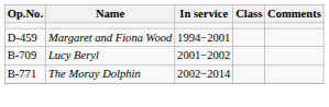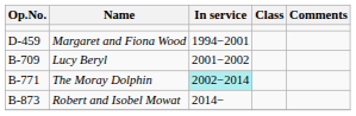 <table class="wikitable">
 <tr>
 <th>Op.No.</th>
 <th>Name</th>
 <th>In service</th>
 <th>Class</th>
 <th>Comments</th>
 </tr>
 <tr>
 <td></td>
 <td></td>
 <td></td>
 <td></td>
 <td></td>
 </tr>
 <tr>
 <td>D-459</td>
 <td><em>Margaret and Fiona Wood</em></td>
 <td>1994−2001</td>
 <td></td>
 <td></td>
 </tr>
 <tr>
 <td>B-709</td>
 <td><em>Lucy Beryl</em></td>
 <td>2001−2002</td>
 <td></td>
 <td></td>
 </tr>
 <tr>
 <td>B-771</td>
 <td><em>The Moray Dolphin</em></td>
-<td>2002−2014</td>
+<td style="background: paleturquoise;">2002−2014</td>
+<td></td>
+<td></td>
+</tr>
+<tr>
+<td>B-873</td>
+<td><em>Robert and Isobel Mowat</em></td>
+<td>2014−</td>
 <td></td>
 <td></td>
 </tr>
 <tr>
 </tr>
 </table>
